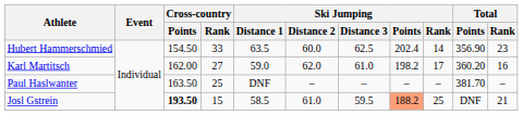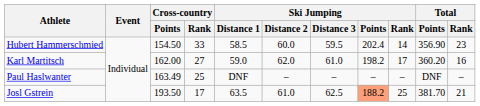 <table class="wikitable" style="font-size:90%">
 <tr>
 <th rowspan="2">Athlete</th>
 <th rowspan="2">Event</th>
 <th colspan="2">Cross-country</th>
 <th colspan="5">Ski Jumping</th>
 <th colspan="2">Total</th>
 </tr>
 <tr>
 <th>Points</th>
 <th>Rank</th>
 <th>Distance 1</th>
 <th>Distance 2</th>
 <th>Distance 3</th>
 <th>Points</th>
 <th>Rank</th>
 <th>Points</th>
 <th>Rank</th>
 </tr>
 <tr>
 <td><a href='#'>Hubert Hammerschmied</a></td>
 <td rowspan="4">Individual</td>
 <td align="center">154.50</td>
 <td align="center">33</td>
-<td align="center">63.5</td>
+<td align="center">58.5</td>
 <td align="center">60.0</td>
-<td align="center">62.5</td>
+<td align="center">59.5</td>
 <td align="center">202.4</td>
 <td align="center">14</td>
 <td align="center">356.90</td>
 <td align="center">23</td>
 </tr>
 <tr>
 <td><a href='#'>Karl Martitsch</a></td>
 <td align="center">162.00</td>
 <td align="center">27</td>
 <td align="center">59.0</td>
 <td align="center">62.0</td>
 <td align="center">61.0</td>
 <td align="center">198.2</td>
 <td align="center">17</td>
 <td align="center">360.20</td>
 <td align="center">16</td>
 </tr>
 <tr>
 <td><a href='#'>Paul Haslwanter</a></td>
-<td align="center">163.50</td>
+<td align="center">163.49</td>
 <td align="center">25</td>
 <td align="center">DNF</td>
 <td align="center">–</td>
 <td align="center">–</td>
 <td align="center">–</td>
 <td align="center">–</td>
-<td align="center">381.70</td>
+<td align="center">DNF</td>
 <td align="center">–</td>
 </tr>
 <tr>
 <td><a href='#'>Josl Gstrein</a></td>
-<td align="center"><strong>193.50</strong></td>
-<td align="center">15</td>
-<td align="center">58.5</td>
+<td align="center">193.50</td>
+<td align="center">17</td>
+<td align="center">63.5</td>
 <td align="center">61.0</td>
-<td align="center">59.5</td>
+<td align="center">62.5</td>
 <td align="center" style="background: lightsalmon;">188.2</td>
 <td align="center">25</td>
-<td align="center">DNF</td>
+<td align="center">381.70</td>
 <td align="center">21</td>
 </tr>
 </table>
